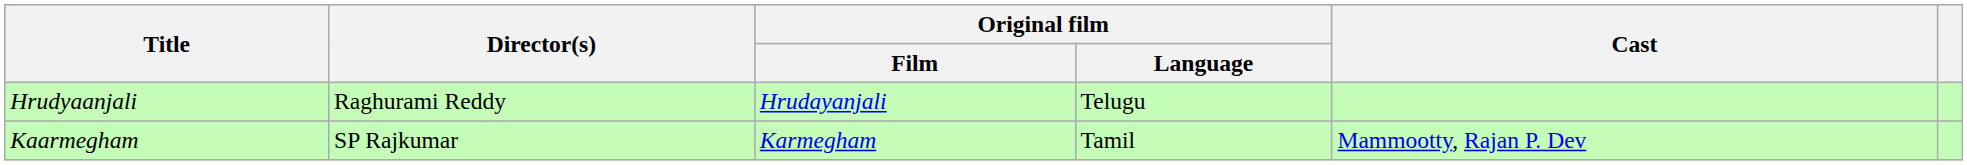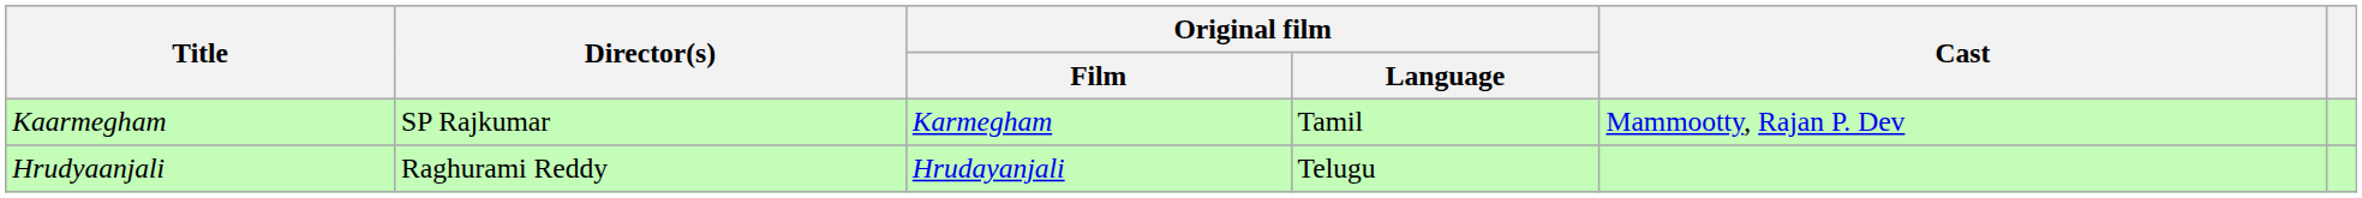 <table class="wikitable sortable"  style="width:100%; background:#c3fdb8; font-size:95%;">
 <tr>
 <th scope="col" rowspan="2">Title</th>
 <th scope="col" rowspan="2">Director(s)</th>
 <th scope="col" colspan="2">Original film</th>
 <th scope="col" rowspan="2">Cast</th>
 <th scope="col" rowspan="2" class="unsortable"></th>
 </tr>
 <tr>
 <th scope="col">Film</th>
 <th scope="col">Language</th>
 </tr>
 <tr>
+<td><em>Kaarmegham</em></td>
+<td>SP Rajkumar</td>
+<td><em><a href='#'>Karmegham</a></em></td>
+<td>Tamil</td>
+<td><a href='#'>Mammootty</a>, <a href='#'>Rajan P. Dev</a></td>
+<td></td>
+</tr>
+<tr>
 <td><em>Hrudyaanjali</em></td>
 <td>Raghurami Reddy</td>
 <td><em><a href='#'>Hrudayanjali</a></em></td>
 <td>Telugu</td>
 <td></td>
 <td></td>
 </tr>
-<tr>
-<td><em>Kaarmegham</em></td>
-<td>SP Rajkumar</td>
-<td><em><a href='#'>Karmegham</a></em></td>
-<td>Tamil</td>
-<td><a href='#'>Mammootty</a>, <a href='#'>Rajan P. Dev</a></td>
-<td></td>
-</tr>
 </table>
